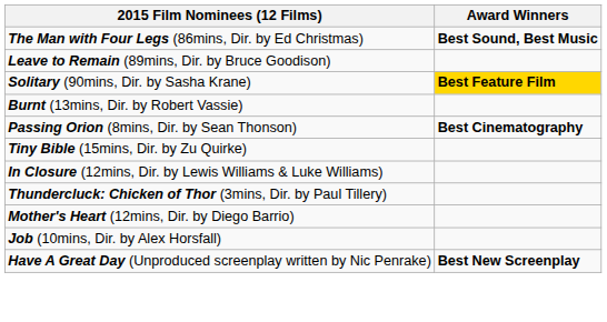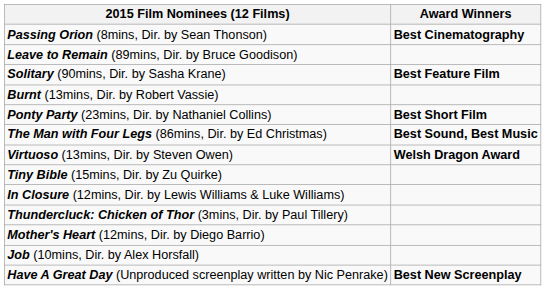 <table class="wikitable mw-collapsible mw-collapsed">
 <tr>
 <th><strong>2015 Film Nominees (12 Films)</strong></th>
 <th><strong>Award Winners</strong></th>
 </tr>
 <tr>
-<td><strong><em>The Man with Four Legs</em></strong> (86mins, Dir. by Ed Christmas)</td>
-<td><strong>Best Sound, Best Music</strong></td>
+<td><strong><em>Passing Orion</em></strong> (8mins, Dir. by Sean Thonson)</td>
+<td><strong>Best Cinematography</strong></td>
 </tr>
 <tr>
 <td><strong><em>Leave to Remain</em></strong> (89mins, Dir. by Bruce Goodison)</td>
 <td></td>
 </tr>
 <tr>
 <td><strong><em>Solitary</em></strong> (90mins, Dir. by Sasha Krane)</td>
-<td style="background: gold;"><strong>Best Feature Film</strong></td>
+<td><strong>Best Feature Film</strong></td>
 </tr>
 <tr>
 <td><strong><em>Burnt</em></strong> (13mins, Dir. by Robert Vassie)</td>
 <td></td>
 </tr>
 <tr>
-<td><strong><em>Passing Orion</em></strong> (8mins, Dir. by Sean Thonson)</td>
-<td><strong>Best Cinematography</strong></td>
+<td><strong><em>Ponty Party</em></strong> (23mins, Dir. by Nathaniel Collins)</td>
+<td><strong>Best Short Film</strong></td>
+</tr>
+<tr>
+<td><strong><em>The Man with Four Legs</em></strong> (86mins, Dir. by Ed Christmas)</td>
+<td><strong>Best Sound, Best Music</strong></td>
+</tr>
+<tr>
+<td><strong><em>Virtuoso</em></strong> (13mins, Dir. by Steven Owen)</td>
+<td><strong>Welsh Dragon Award</strong></td>
 </tr>
 <tr>
 <td><strong><em>Tiny Bible</em></strong> (15mins, Dir. by Zu Quirke)</td>
 <td></td>
 </tr>
 <tr>
 <td><strong><em>In Closure</em></strong> (12mins, Dir. by Lewis Williams & Luke Williams)</td>
 <td></td>
 </tr>
 <tr>
 <td><strong><em>Thundercluck<em>: </em>Chicken of Thor</em></strong> (3mins, Dir. by Paul Tillery)</td>
 <td></td>
 </tr>
 <tr>
 <td><strong><em>Mother's Heart</em></strong> (12mins, Dir. by Diego Barrio)</td>
 <td></td>
 </tr>
 <tr>
 <td><strong><em>Job</em></strong> (10mins, Dir. by Alex Horsfall)</td>
 <td></td>
 </tr>
 <tr>
 <td><strong><em>Have A Great Day</em></strong> (Unproduced screenplay written by Nic Penrake)</td>
 <td><strong>Best New Screenplay</strong></td>
 </tr>
 </table>
